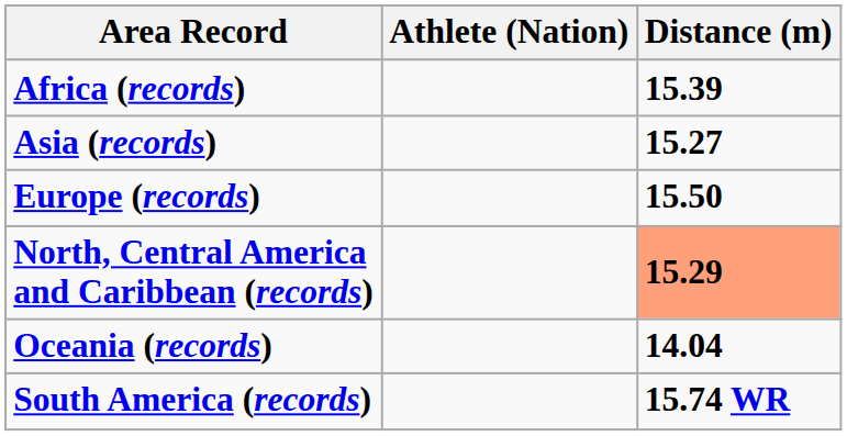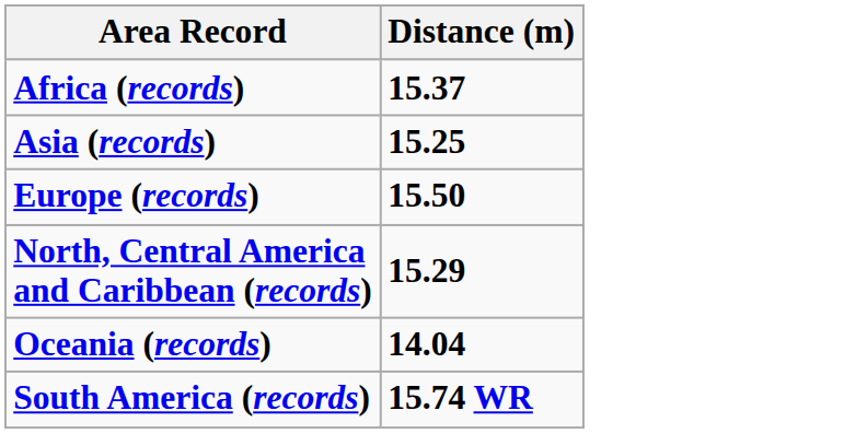 <table class="wikitable">
 <tr>
 <th>Area Record</th>
-<th>Athlete (Nation)</th>
 <th>Distance (m)</th>
 </tr>
 <tr>
 <td><strong><a href='#'>Africa</a> (<em><a href='#'>records</a></em>)</strong></td>
-<td></td>
-<td><strong>15.39</strong></td>
+<td><strong>15.37</strong></td>
 </tr>
 <tr>
 <td><strong><a href='#'>Asia</a> (<em><a href='#'>records</a></em>)</strong></td>
-<td></td>
-<td><strong>15.27</strong></td>
+<td><strong>15.25</strong></td>
 </tr>
 <tr>
 <td><strong><a href='#'>Europe</a> (<em><a href='#'>records</a></em>)</strong></td>
-<td></td>
 <td><strong>15.50</strong></td>
 </tr>
 <tr>
 <td><strong><a href='#'>North, Central America</a></strong><br><strong><a href='#'>and Caribbean</a> (<em><a href='#'>records</a></em>)</strong></td>
-<td></td>
-<td style="background: lightsalmon;"><strong>15.29</strong></td>
+<td><strong>15.29</strong></td>
 </tr>
 <tr>
 <td><strong><a href='#'>Oceania</a> (<em><a href='#'>records</a></em>)</strong></td>
-<td></td>
 <td><strong>14.04</strong></td>
 </tr>
 <tr>
 <td><strong><a href='#'>South America</a> (<em><a href='#'>records</a></em>)</strong></td>
-<td></td>
 <td><strong>15.74 <a href='#'><abbr>WR</abbr></a></strong></td>
 </tr>
 </table>
